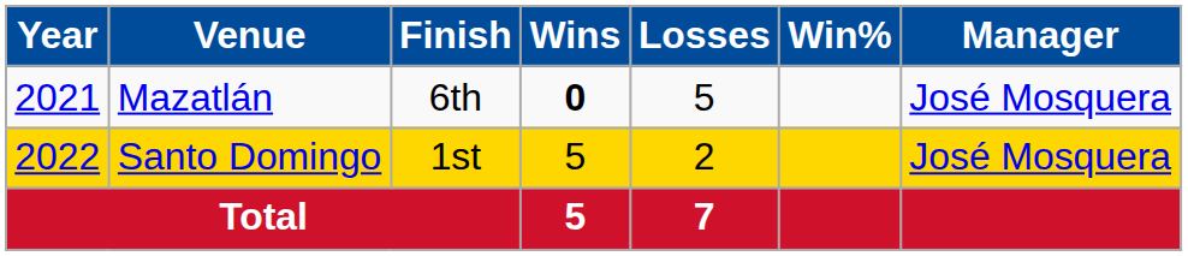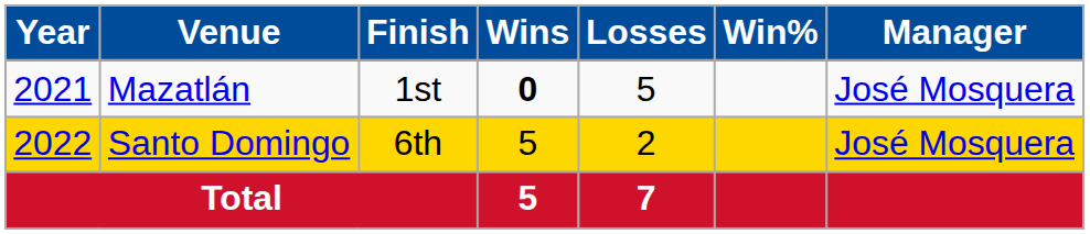 <table class="wikitable sortable plainrowheaders" style="text-align:center;">
 <tr>
 <th scope="col" style="background-color:#004C9B; color:#FFFFFF;">Year</th>
 <th scope="col" style="background-color:#004C9B; color:#FFFFFF;">Venue</th>
 <th scope="col" style="background-color:#004C9B; color:#FFFFFF;">Finish</th>
 <th scope="col" style="background-color:#004C9B; color:#FFFFFF;">Wins</th>
 <th scope="col" style="background-color:#004C9B; color:#FFFFFF;">Losses</th>
 <th scope="col" style="background-color:#004C9B; color:#FFFFFF;">Win%</th>
 <th scope="col" style="background-color:#004C9B; color:#FFFFFF;">Manager</th>
 </tr>
 <tr>
 <td><a href='#'>2021</a></td>
 <td align=left> <a href='#'>Mazatlán</a></td>
-<td>6th</td>
+<td>1st</td>
 <td><strong>0</strong></td>
 <td>5</td>
 <td></td>
 <td align=left> <a href='#'>José Mosquera</a></td>
 </tr>
 <tr style="background:gold;">
 <td><a href='#'>2022</a></td>
 <td align=left> <a href='#'>Santo Domingo</a></td>
-<td>1st</td>
+<td>6th</td>
 <td>5</td>
 <td>2</td>
 <td></td>
 <td align=left> <a href='#'>José Mosquera</a></td>
 </tr>
 <tr style="text-align:center; background-color:#D0112B; color:#FFFFFF;">
 <td colspan="3"><strong>Total</strong></td>
 <td><strong>5</strong></td>
 <td><strong>7</strong></td>
 <td><strong></strong></td>
 <td></td>
 </tr>
 </table>
